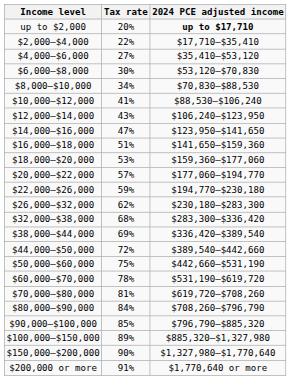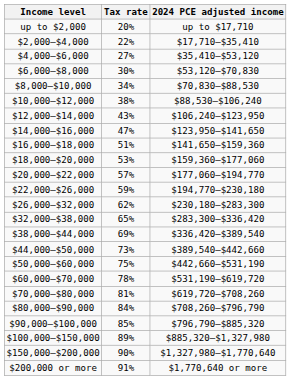 <table class=wikitable style="text-align:center">
 <tr>
 <th>Income level</th>
 <th>Tax rate</th>
 <th>2024 PCE adjusted income</th>
 </tr>
 <tr>
 <td>up to $2,000</td>
 <td>20%</td>
-<td><strong>up to $17,710</strong></td>
+<td>up to $17,710</td>
 </tr>
 <tr>
 <td>$2,000–$4,000</td>
 <td>22%</td>
 <td>$17,710–$35,410</td>
 </tr>
 <tr>
 <td>$4,000–$6,000</td>
 <td>27%</td>
 <td>$35,410–$53,120</td>
 </tr>
 <tr>
 <td>$6,000–$8,000</td>
 <td>30%</td>
 <td>$53,120–$70,830</td>
 </tr>
 <tr>
 <td>$8,000–$10,000</td>
 <td>34%</td>
 <td>$70,830–$88,530</td>
 </tr>
 <tr>
 <td>$10,000–$12,000</td>
-<td>41%</td>
+<td>38%</td>
 <td>$88,530–$106,240</td>
 </tr>
 <tr>
 <td>$12,000–$14,000</td>
 <td>43%</td>
 <td>$106,240–$123,950</td>
 </tr>
 <tr>
 <td>$14,000–$16,000</td>
 <td>47%</td>
 <td>$123,950–$141,650</td>
 </tr>
 <tr>
 <td>$16,000–$18,000</td>
 <td>51%</td>
 <td>$141,650–$159,360</td>
 </tr>
 <tr>
 <td>$18,000–$20,000</td>
 <td>53%</td>
 <td>$159,360–$177,060</td>
 </tr>
 <tr>
 <td>$20,000–$22,000</td>
 <td>57%</td>
 <td>$177,060–$194,770</td>
 </tr>
 <tr>
 <td>$22,000–$26,000</td>
 <td>59%</td>
 <td>$194,770–$230,180</td>
 </tr>
 <tr>
 <td>$26,000–$32,000</td>
 <td>62%</td>
 <td>$230,180–$283,300</td>
 </tr>
 <tr>
 <td>$32,000–$38,000</td>
-<td>68%</td>
+<td>65%</td>
 <td>$283,300–$336,420</td>
 </tr>
 <tr>
 <td>$38,000–$44,000</td>
 <td>69%</td>
 <td>$336,420–$389,540</td>
 </tr>
 <tr>
 <td>$44,000–$50,000</td>
-<td>72%</td>
+<td>73%</td>
 <td>$389,540–$442,660</td>
 </tr>
 <tr>
 <td>$50,000–$60,000</td>
 <td>75%</td>
 <td>$442,660–$531,190</td>
 </tr>
 <tr>
 <td>$60,000–$70,000</td>
 <td>78%</td>
 <td>$531,190–$619,720</td>
 </tr>
 <tr>
 <td>$70,000–$80,000</td>
 <td>81%</td>
 <td>$619,720–$708,260</td>
 </tr>
 <tr>
 <td>$80,000–$90,000</td>
 <td>84%</td>
 <td>$708,260–$796,790</td>
 </tr>
 <tr>
 <td>$90,000–$100,000</td>
 <td>85%</td>
 <td>$796,790–$885,320</td>
 </tr>
 <tr>
 <td>$100,000–$150,000</td>
 <td>89%</td>
 <td>$885,320–$1,327,980</td>
 </tr>
 <tr>
 <td>$150,000–$200,000</td>
 <td>90%</td>
 <td>$1,327,980–$1,770,640</td>
 </tr>
 <tr>
 <td>$200,000 or more</td>
 <td>91%</td>
 <td>$1,770,640 or more</td>
 </tr>
 </table>
